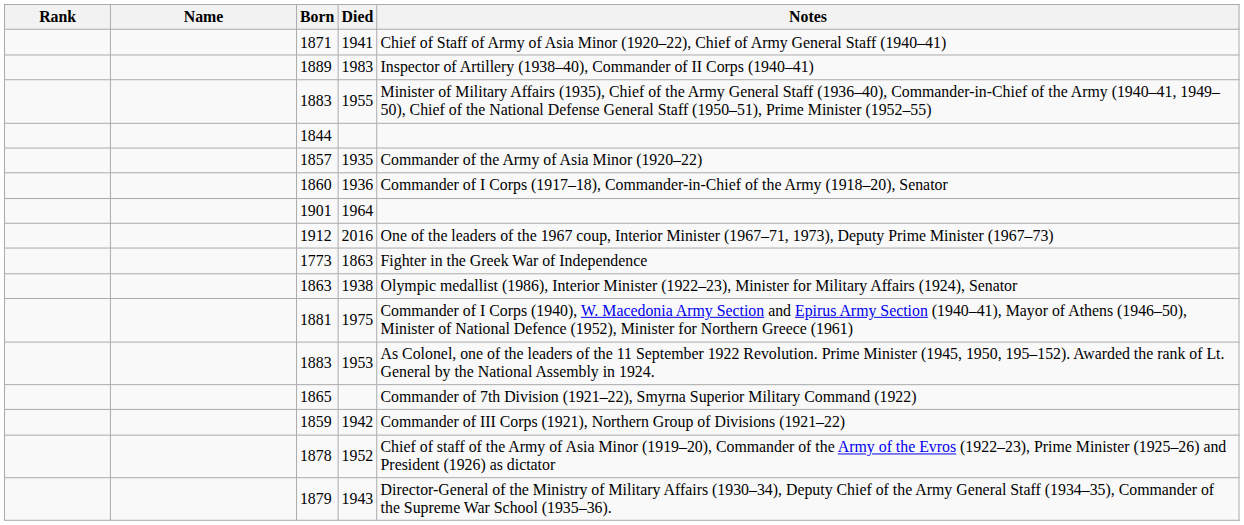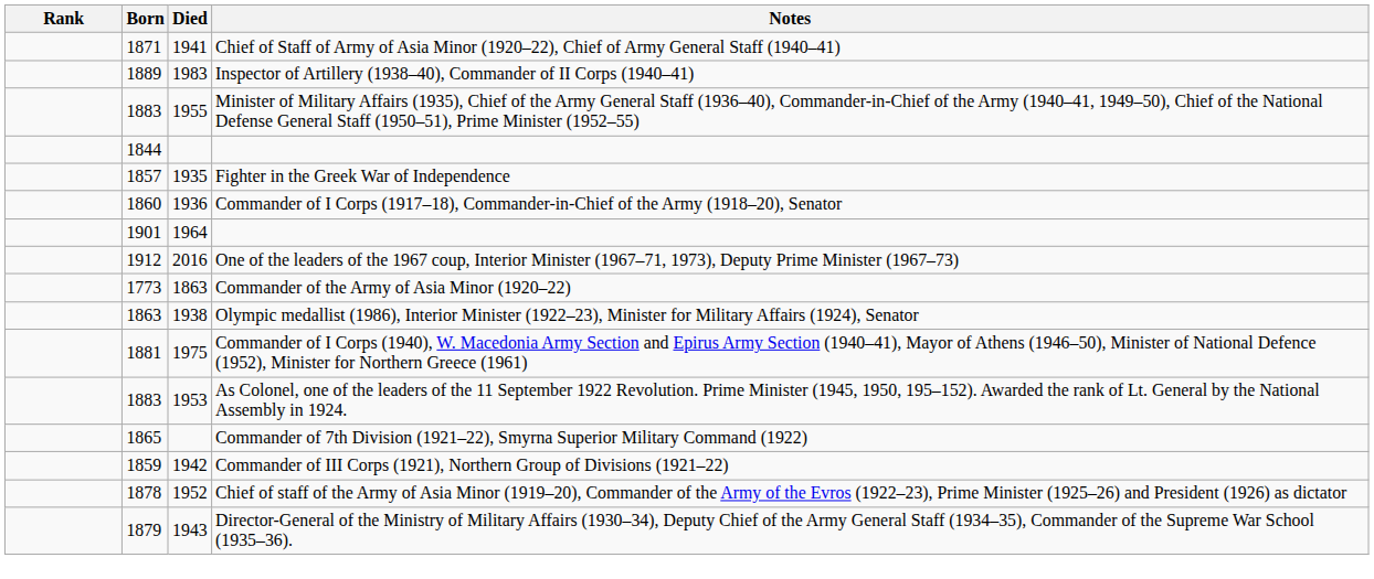 <table class="wikitable sortable">
 <tr>
 <th width="100">Rank</th>
-<th width="180">Name</th>
 <th width="30">Born</th>
 <th width="30">Died</th>
 <th>Notes</th>
 </tr>
 <tr>
-<td></td>
 <td></td>
 <td>1871</td>
 <td>1941</td>
 <td>Chief of Staff of Army of Asia Minor (1920–22), Chief of Army General Staff (1940–41)</td>
 </tr>
 <tr>
 <td></td>
-<td></td>
 <td>1889</td>
 <td>1983</td>
 <td>Inspector of Artillery (1938–40), Commander of II Corps (1940–41)</td>
 </tr>
 <tr>
-<td></td>
 <td></td>
 <td>1883</td>
 <td>1955</td>
 <td>Minister of Military Affairs (1935), Chief of the Army General Staff (1936–40), Commander-in-Chief of the Army (1940–41, 1949–50), Chief of the National Defense General Staff (1950–51), Prime Minister (1952–55)</td>
 </tr>
 <tr>
 <td></td>
-<td></td>
 <td>1844</td>
 <td></td>
 <td></td>
 </tr>
 <tr>
 <td></td>
-<td></td>
 <td>1857</td>
 <td>1935</td>
-<td>Commander of the Army of Asia Minor (1920–22)</td>
+<td>Fighter in the Greek War of Independence</td>
 </tr>
 <tr>
-<td></td>
 <td></td>
 <td>1860</td>
 <td>1936</td>
 <td>Commander of I Corps (1917–18), Commander-in-Chief of the Army (1918–20), Senator</td>
 </tr>
 <tr>
 <td></td>
-<td></td>
 <td>1901</td>
 <td>1964</td>
 <td></td>
 </tr>
 <tr>
-<td></td>
 <td></td>
 <td>1912</td>
 <td>2016</td>
 <td>One of the leaders of the 1967 coup, Interior Minister (1967–71, 1973), Deputy Prime Minister (1967–73)</td>
 </tr>
 <tr>
 <td></td>
-<td></td>
 <td>1773</td>
 <td>1863</td>
-<td>Fighter in the Greek War of Independence</td>
+<td>Commander of the Army of Asia Minor (1920–22)</td>
 </tr>
 <tr>
-<td></td>
 <td></td>
 <td>1863</td>
 <td>1938</td>
 <td>Olympic medallist (1986), Interior Minister (1922–23), Minister for Military Affairs (1924), Senator</td>
 </tr>
 <tr>
 <td></td>
-<td></td>
 <td>1881</td>
 <td>1975</td>
 <td>Commander of I Corps (1940), <a href='#'>W. Macedonia Army Section</a> and <a href='#'>Epirus Army Section</a> (1940–41), Mayor of Athens (1946–50), Minister of National Defence (1952), Minister for Northern Greece (1961)</td>
 </tr>
 <tr>
-<td></td>
 <td></td>
 <td>1883</td>
 <td>1953</td>
 <td>As Colonel, one of the leaders of the 11 September 1922 Revolution. Prime Minister (1945, 1950, 195–152). Awarded the rank of Lt. General by the National Assembly in 1924.</td>
 </tr>
 <tr>
 <td></td>
-<td></td>
 <td>1865</td>
 <td></td>
 <td>Commander of 7th Division (1921–22), Smyrna Superior Military Command (1922)</td>
 </tr>
 <tr>
-<td></td>
 <td></td>
 <td>1859</td>
 <td>1942</td>
 <td>Commander of III Corps (1921), Northern Group of Divisions (1921–22)</td>
 </tr>
 <tr>
 <td></td>
-<td></td>
 <td>1878</td>
 <td>1952</td>
 <td>Chief of staff of the Army of Asia Minor (1919–20), Commander of the <a href='#'>Army of the Evros</a> (1922–23), Prime Minister (1925–26) and President (1926) as dictator</td>
 </tr>
 <tr>
 <td></td>
-<td></td>
 <td>1879</td>
 <td>1943</td>
 <td>Director-General of the Ministry of Military Affairs (1930–34), Deputy Chief of the Army General Staff (1934–35), Commander of the Supreme War School (1935–36).</td>
 </tr>
 </table>
